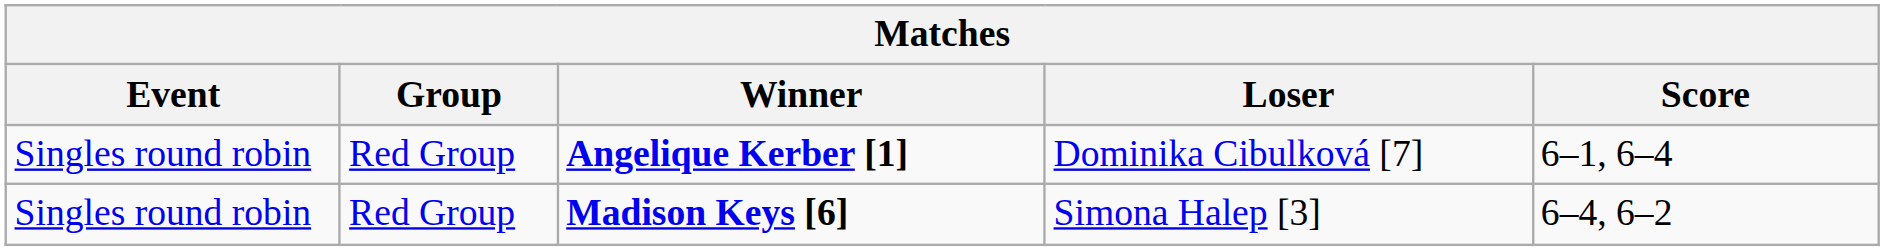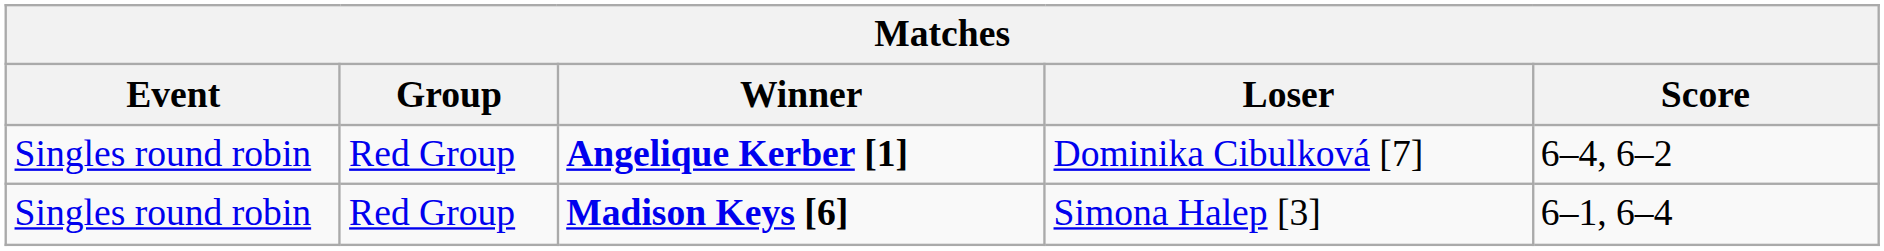 <table class="wikitable collapsible uncollapsed" style="margin:1em auto;">
 <tr>
 <th colspan=6>Matches</th>
 </tr>
 <tr>
 <th style="width:135px;">Event</th>
 <th style="width:85px;">Group</th>
 <th style="width:200px;">Winner</th>
 <th style="width:200px;">Loser</th>
 <th style="width:140px;">Score</th>
 </tr>
 <tr align=left>
 <td><a href='#'>Singles round robin</a></td>
 <td><a href='#'>Red Group</a></td>
 <td><strong> <a href='#'>Angelique Kerber</a> [1]</strong></td>
 <td> <a href='#'>Dominika Cibulková</a> [7]</td>
-<td>6–1, 6–4</td>
+<td>6–4, 6–2</td>
 </tr>
 <tr align=left>
 <td><a href='#'>Singles round robin</a></td>
 <td><a href='#'>Red Group</a></td>
 <td><strong> <a href='#'>Madison Keys</a> [6]</strong></td>
 <td> <a href='#'>Simona Halep</a> [3]</td>
-<td>6–4, 6–2</td>
+<td>6–1, 6–4</td>
 </tr>
 </table>
